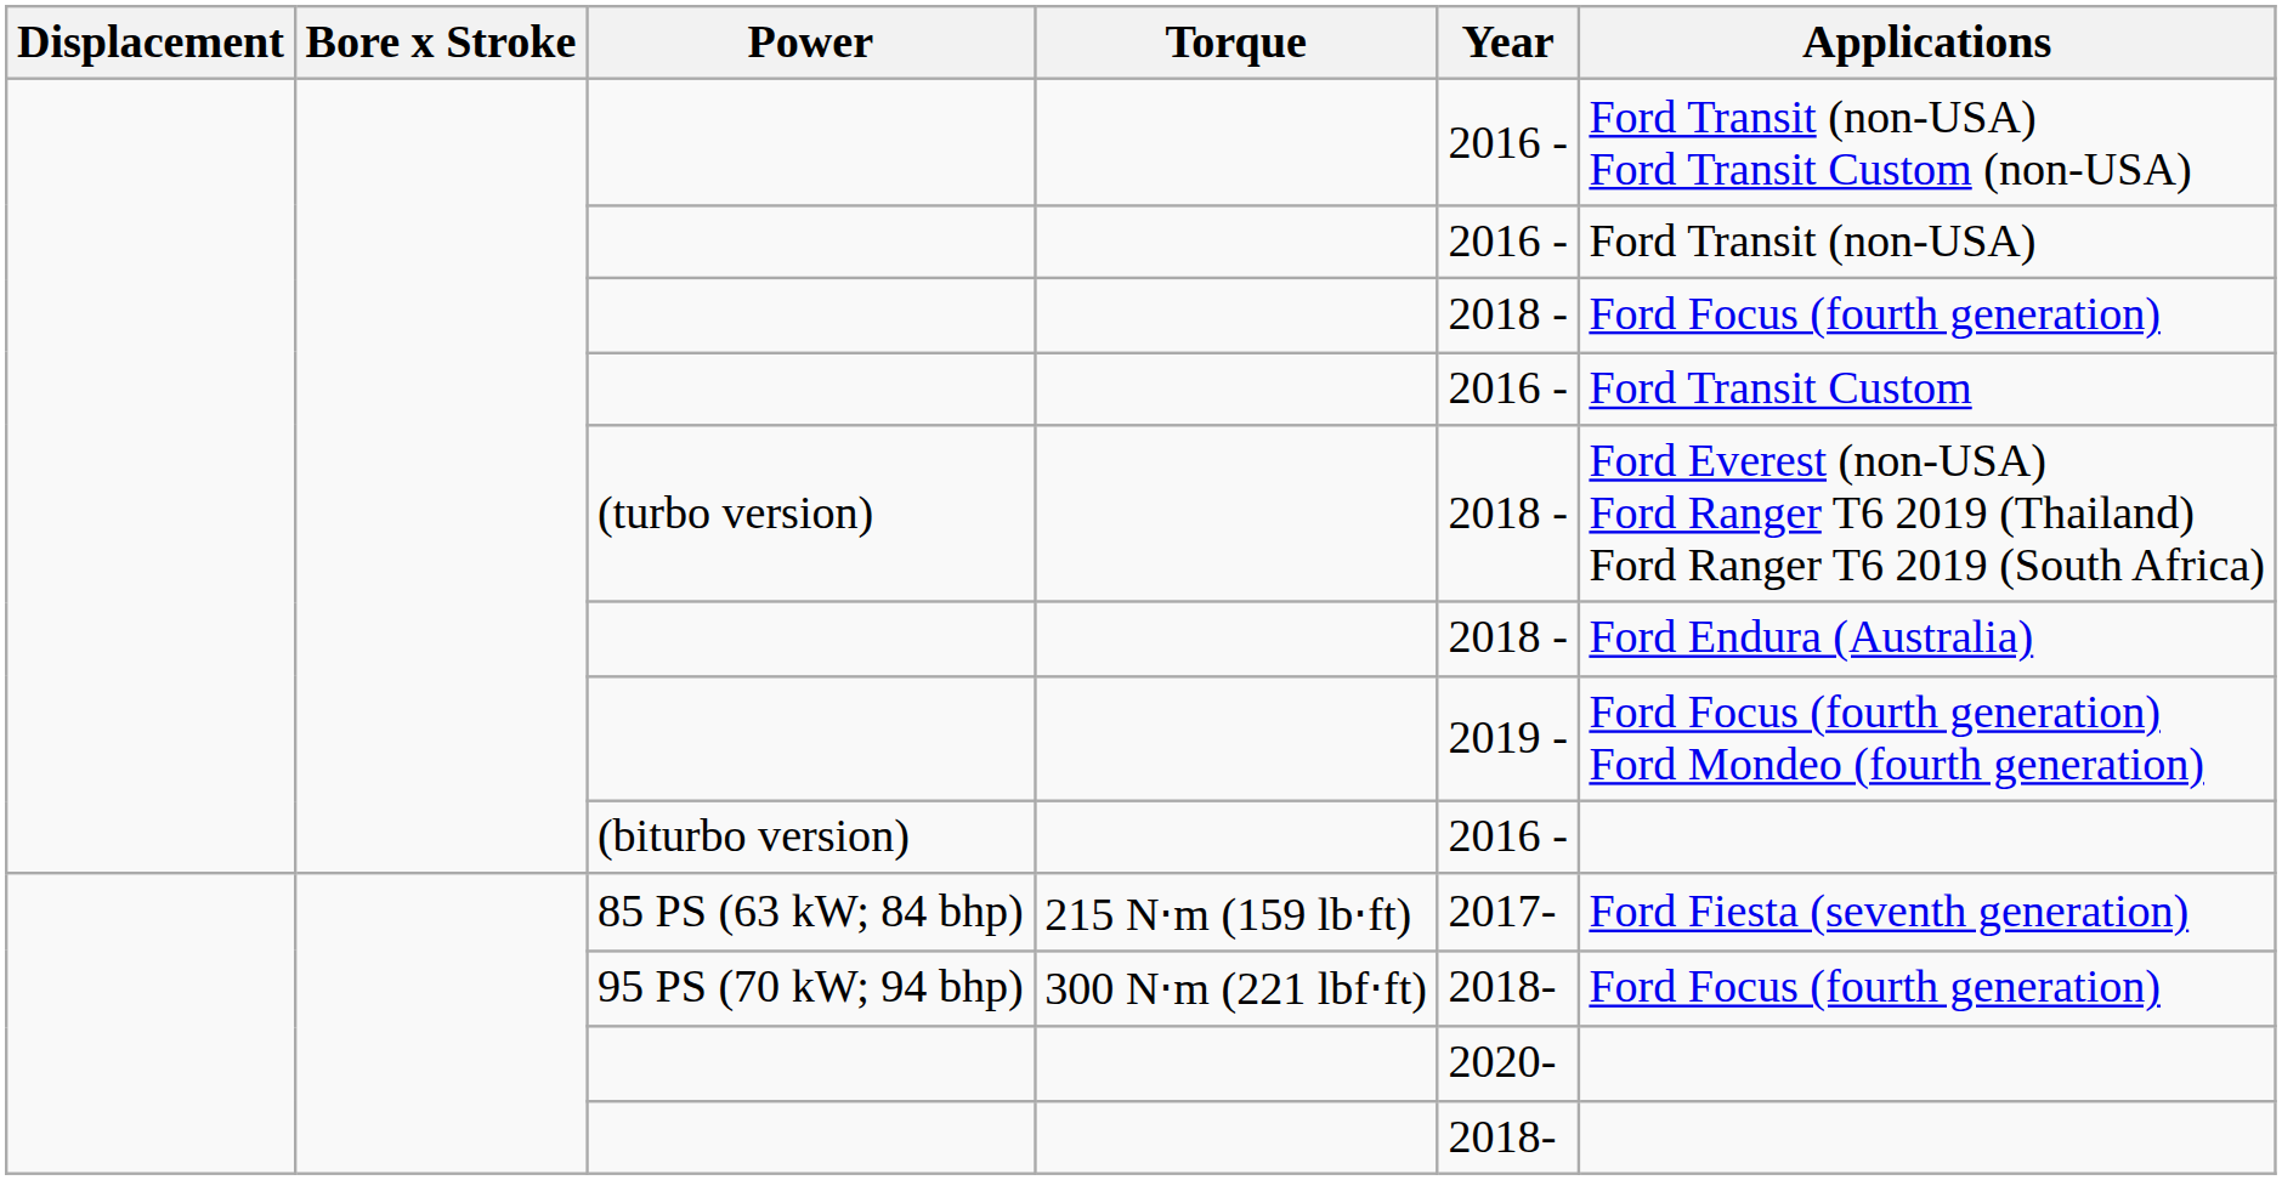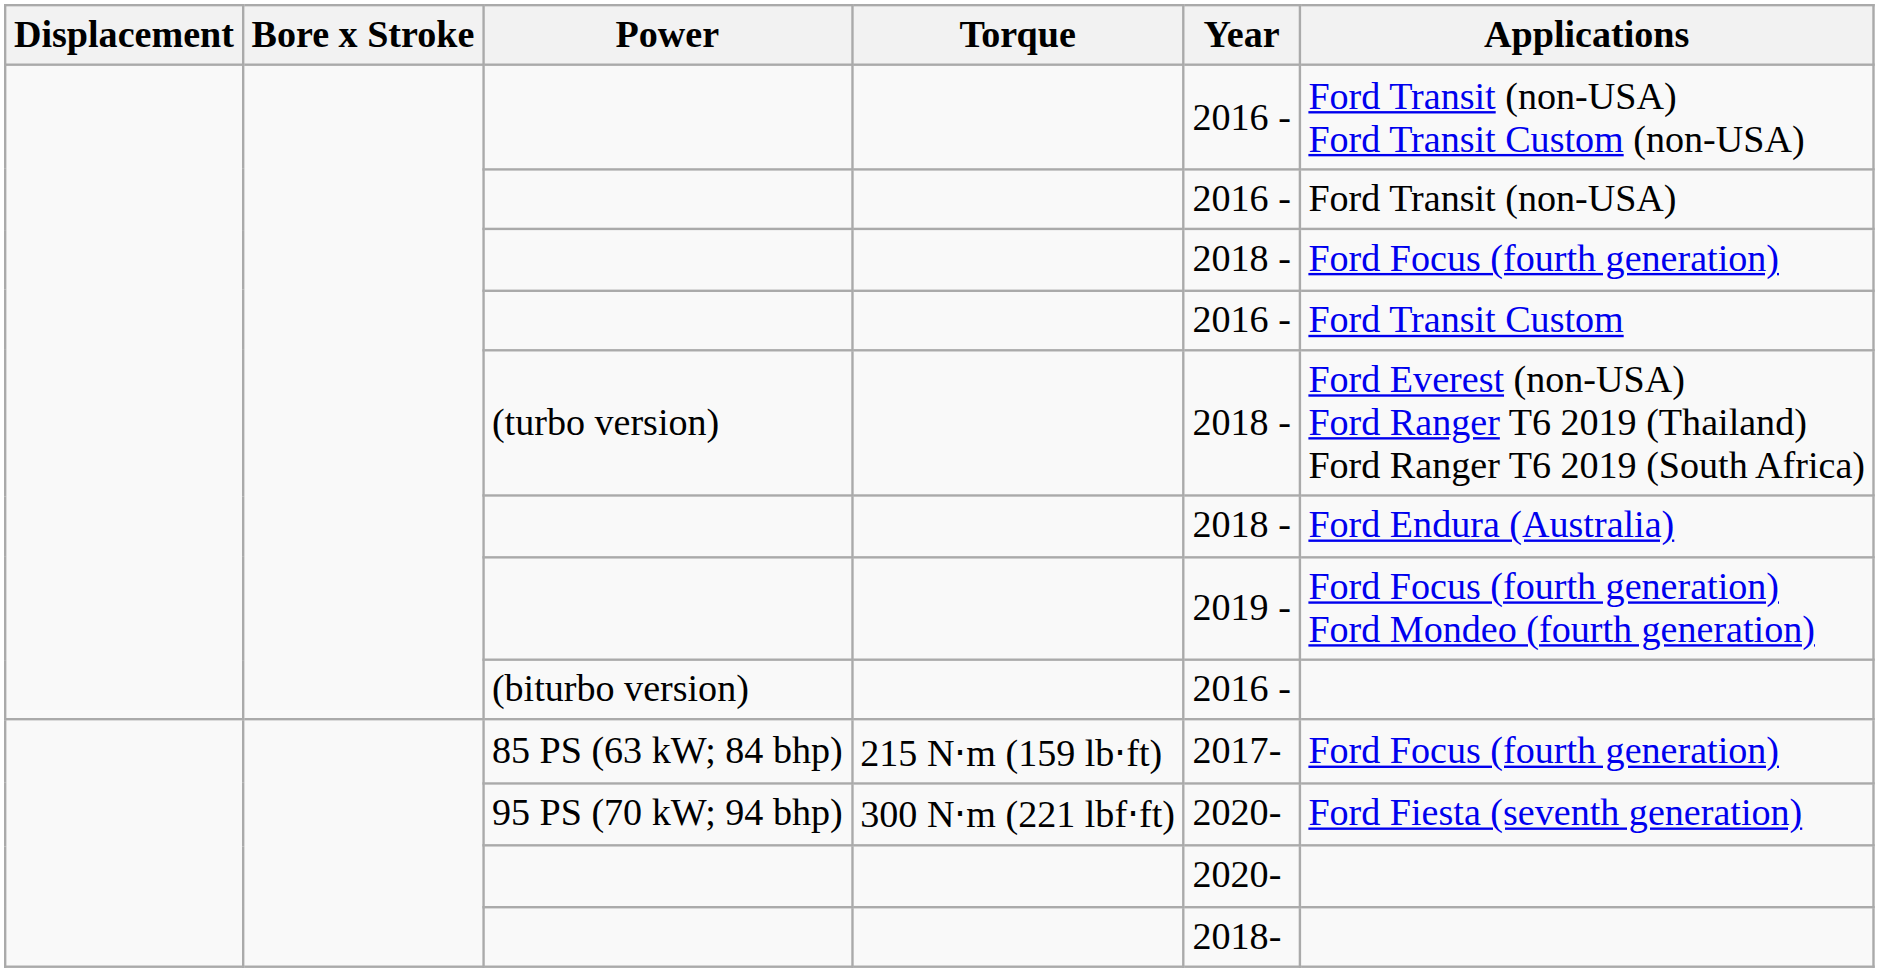 <table class="wikitable">
 <tr>
 <th>Displacement</th>
 <th>Bore x Stroke</th>
 <th>Power</th>
 <th>Torque</th>
 <th>Year</th>
 <th>Applications</th>
 </tr>
 <tr>
 <td rowspan="8"></td>
 <td rowspan="8"></td>
 <td></td>
 <td></td>
 <td>2016 -</td>
 <td><a href='#'>Ford Transit</a> (non-USA)<br><a href='#'>Ford Transit Custom</a> (non-USA)</td>
 </tr>
 <tr>
 <td></td>
 <td></td>
 <td>2016 -</td>
 <td>Ford Transit (non-USA)</td>
 </tr>
 <tr>
 <td></td>
 <td></td>
 <td>2018 -</td>
 <td><a href='#'>Ford Focus (fourth generation)</a></td>
 </tr>
 <tr>
 <td></td>
 <td></td>
 <td>2016 -</td>
 <td><a href='#'>Ford Transit Custom</a></td>
 </tr>
 <tr>
 <td> (turbo version)</td>
 <td></td>
 <td>2018 -</td>
 <td><a href='#'>Ford Everest</a> (non-USA)<br><a href='#'>Ford Ranger</a> T6 2019 (Thailand)<br>Ford Ranger T6 2019 (South Africa)</td>
 </tr>
 <tr>
 <td></td>
 <td></td>
 <td>2018 -</td>
 <td><a href='#'>Ford Endura (Australia)</a></td>
 </tr>
 <tr>
 <td></td>
 <td></td>
 <td>2019 -</td>
 <td><a href='#'>Ford Focus (fourth generation)</a><br><a href='#'>Ford Mondeo (fourth generation)</a></td>
 </tr>
 <tr>
 <td> (biturbo version)</td>
 <td></td>
 <td>2016 -</td>
 <td></td>
 </tr>
 <tr>
 <td rowspan="4"></td>
 <td rowspan="4"></td>
 <td>85 PS (63 kW; 84 bhp)</td>
 <td>215 N⋅m (159 lb⋅ft)</td>
 <td>2017-</td>
-<td><a href='#'>Ford Fiesta (seventh generation)</a></td>
+<td><a href='#'>Ford Focus (fourth generation)</a></td>
 </tr>
 <tr>
 <td>95 PS (70 kW; 94 bhp)</td>
 <td>300 N⋅m (221 lbf⋅ft)</td>
-<td>2018-</td>
-<td><a href='#'>Ford Focus (fourth generation)</a></td>
+<td>2020-</td>
+<td><a href='#'>Ford Fiesta (seventh generation)</a></td>
 </tr>
 <tr>
 <td></td>
 <td></td>
 <td>2020-</td>
 <td></td>
 </tr>
 <tr>
 <td></td>
 <td></td>
 <td>2018-</td>
 <td></td>
 </tr>
 </table>
